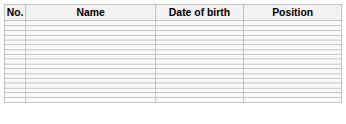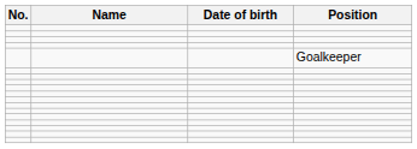 <table class="wikitable sortable" style=font-size:100%; text-align:center;>
 <tr>
 <th>No.</th>
 <th style=width:12em>Name</th>
 <th style=width:8em>Date of birth</th>
 <th style=width:9em>Position</th>
 </tr>
 <tr>
 <td></td>
 <td align=left></td>
 <td align=right></td>
 <td></td>
 </tr>
 <tr>
 <td></td>
 <td align=left></td>
 <td align=right></td>
 <td></td>
 </tr>
 <tr>
 <td></td>
 <td align=left></td>
 <td align=right></td>
 <td></td>
 </tr>
 <tr>
 <td></td>
 <td align=left></td>
 <td align=right></td>
 <td></td>
+</tr>
+<tr>
+<td></td>
+<td align=left></td>
+<td align=right></td>
+<td>Goalkeeper</td>
 </tr>
 <tr>
 <td></td>
 <td align=left></td>
 <td align=right></td>
 <td></td>
 </tr>
 <tr>
 <td></td>
 <td align=left></td>
 <td align=right></td>
 <td></td>
 </tr>
 <tr>
 <td></td>
 <td align=left></td>
 <td align=right></td>
 <td></td>
 </tr>
 <tr>
 <td></td>
 <td align=left></td>
 <td align=right></td>
 <td></td>
 </tr>
 <tr>
 <td></td>
 <td align=left></td>
 <td align=right></td>
 <td></td>
 </tr>
 <tr>
 <td></td>
 <td align=left></td>
 <td align=right></td>
 <td></td>
 </tr>
 <tr>
 <td></td>
 <td align=left></td>
 <td align=right></td>
 <td></td>
 </tr>
 <tr>
 <td></td>
 <td align=left></td>
 <td align=right></td>
 <td></td>
 </tr>
 <tr>
 <td></td>
 <td align=left></td>
 <td align=right></td>
 <td></td>
 </tr>
 <tr>
 <td></td>
 <td align=left></td>
 <td align=right></td>
 <td></td>
 </tr>
 <tr>
 <td></td>
 <td align=left></td>
 <td align=right></td>
 <td></td>
 </tr>
 <tr>
 <td></td>
 <td align=left></td>
 <td align=right></td>
 <td></td>
 </tr>
 <tr>
 <td></td>
 <td align=left></td>
 <td align=right></td>
 <td></td>
 </tr>
 </table>
